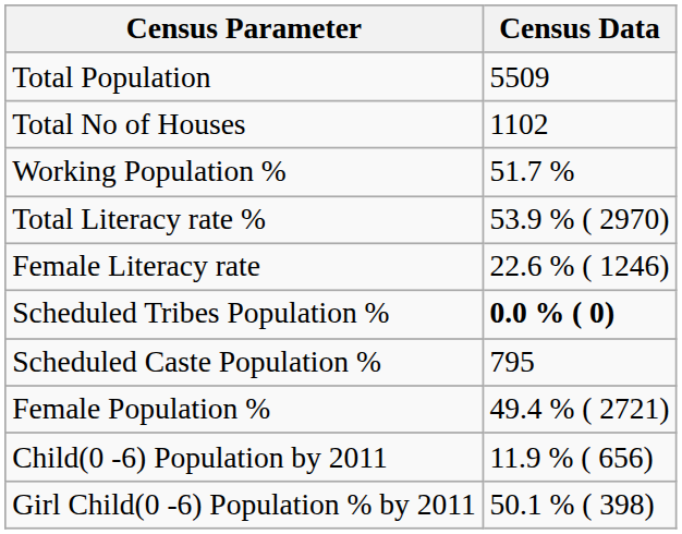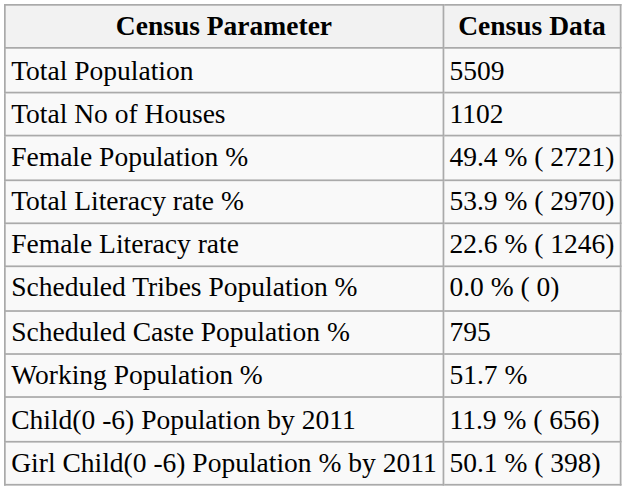 <table class="wikitable">
 <tr>
 <th>Census Parameter</th>
 <th>Census Data</th>
 </tr>
 <tr>
 <td>Total Population</td>
 <td>5509</td>
 </tr>
 <tr>
 <td>Total No of Houses</td>
 <td>1102</td>
 </tr>
 <tr>
-<td>Working Population %</td>
-<td>51.7 %</td>
+<td>Female Population %</td>
+<td>49.4 % ( 2721)</td>
 </tr>
 <tr>
 <td>Total Literacy rate %</td>
 <td>53.9 % ( 2970)</td>
 </tr>
 <tr>
 <td>Female Literacy rate</td>
 <td>22.6 % ( 1246)</td>
 </tr>
 <tr>
 <td>Scheduled Tribes Population %</td>
-<td><strong>0.0 % ( 0)</strong></td>
+<td>0.0 % ( 0)</td>
 </tr>
 <tr>
 <td>Scheduled Caste Population %</td>
 <td>795</td>
 </tr>
 <tr>
-<td>Female Population %</td>
-<td>49.4 % ( 2721)</td>
+<td>Working Population %</td>
+<td>51.7 %</td>
 </tr>
 <tr>
 <td>Child(0 -6) Population by 2011</td>
 <td>11.9 % ( 656)</td>
 </tr>
 <tr>
 <td>Girl Child(0 -6) Population % by 2011</td>
 <td>50.1 % ( 398)</td>
 </tr>
 </table>
